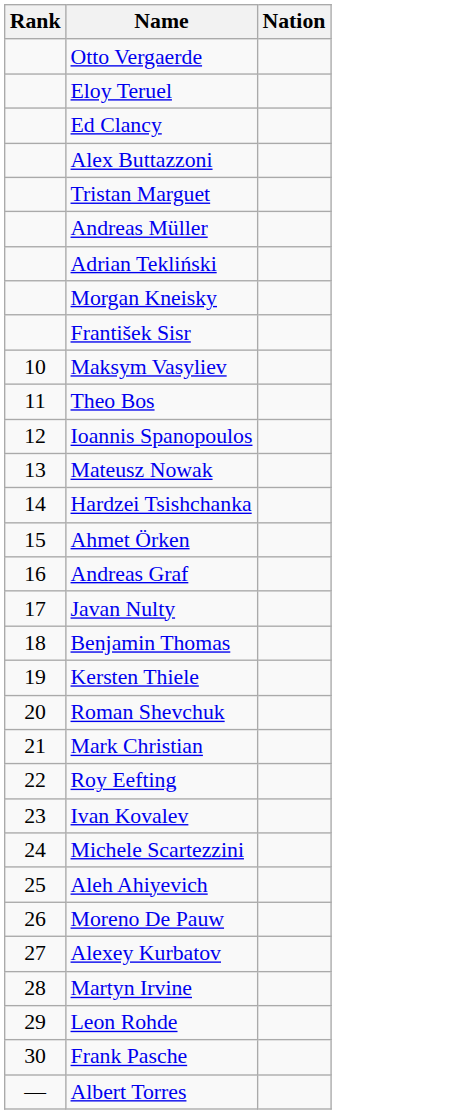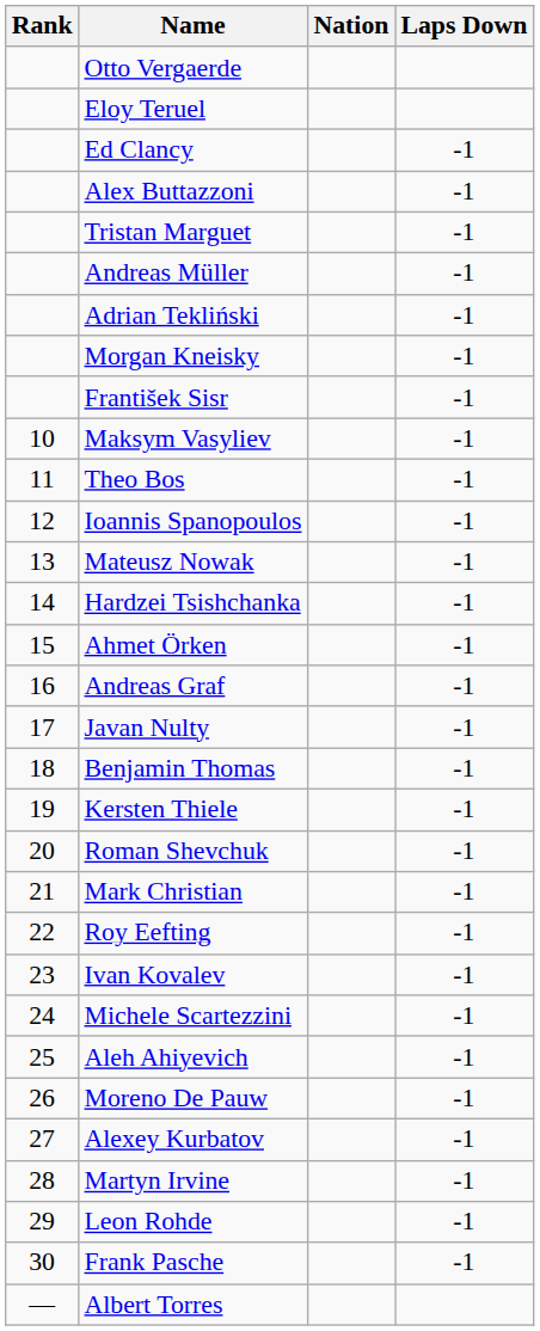 <table class="wikitable sortable" style="text-align:center">
 <tr>
 <th>Rank</th>
 <th>Name</th>
 <th>Nation</th>
+<th>Laps Down</th>
 </tr>
 <tr>
 <td></td>
 <td align=left><a href='#'>Otto Vergaerde</a></td>
 <td align=left></td>
+<td></td>
 </tr>
 <tr>
 <td></td>
 <td align=left><a href='#'>Eloy Teruel</a></td>
 <td align=left></td>
+<td></td>
 </tr>
 <tr>
 <td></td>
 <td align=left><a href='#'>Ed Clancy</a></td>
 <td align=left></td>
+<td>-1</td>
 </tr>
 <tr>
 <td></td>
 <td align=left><a href='#'>Alex Buttazzoni</a></td>
 <td align=left></td>
+<td>-1</td>
 </tr>
 <tr>
 <td></td>
 <td align=left><a href='#'>Tristan Marguet</a></td>
 <td align=left></td>
+<td>-1</td>
 </tr>
 <tr>
 <td></td>
 <td align=left><a href='#'>Andreas Müller</a></td>
 <td align=left></td>
+<td>-1</td>
 </tr>
 <tr>
 <td></td>
 <td align=left><a href='#'>Adrian Tekliński</a></td>
 <td align=left></td>
+<td>-1</td>
 </tr>
 <tr>
 <td></td>
 <td align=left><a href='#'>Morgan Kneisky</a></td>
 <td align=left></td>
+<td>-1</td>
 </tr>
 <tr>
 <td></td>
 <td align=left><a href='#'>František Sisr</a></td>
 <td align=left></td>
+<td>-1</td>
 </tr>
 <tr>
 <td>10</td>
 <td align=left><a href='#'>Maksym Vasyliev</a></td>
 <td align=left></td>
+<td>-1</td>
 </tr>
 <tr>
 <td>11</td>
 <td align=left><a href='#'>Theo Bos</a></td>
 <td align=left></td>
+<td>-1</td>
 </tr>
 <tr>
 <td>12</td>
 <td align=left><a href='#'>Ioannis Spanopoulos</a></td>
 <td align=left></td>
+<td>-1</td>
 </tr>
 <tr>
 <td>13</td>
 <td align=left><a href='#'>Mateusz Nowak</a></td>
 <td align=left></td>
+<td>-1</td>
 </tr>
 <tr>
 <td>14</td>
 <td align=left><a href='#'>Hardzei Tsishchanka</a></td>
 <td align=left></td>
+<td>-1</td>
 </tr>
 <tr>
 <td>15</td>
 <td align=left><a href='#'>Ahmet Örken</a></td>
 <td align=left></td>
+<td>-1</td>
 </tr>
 <tr>
 <td>16</td>
 <td align=left><a href='#'>Andreas Graf</a></td>
 <td align=left></td>
+<td>-1</td>
 </tr>
 <tr>
 <td>17</td>
 <td align=left><a href='#'>Javan Nulty</a></td>
 <td align=left></td>
+<td>-1</td>
 </tr>
 <tr>
 <td>18</td>
 <td align=left><a href='#'>Benjamin Thomas</a></td>
 <td align=left></td>
+<td>-1</td>
 </tr>
 <tr>
 <td>19</td>
 <td align=left><a href='#'>Kersten Thiele</a></td>
 <td align=left></td>
+<td>-1</td>
 </tr>
 <tr>
 <td>20</td>
 <td align=left><a href='#'>Roman Shevchuk</a></td>
 <td align=left></td>
+<td>-1</td>
 </tr>
 <tr>
 <td>21</td>
 <td align=left><a href='#'>Mark Christian</a></td>
 <td align=left></td>
+<td>-1</td>
 </tr>
 <tr>
 <td>22</td>
 <td align=left><a href='#'>Roy Eefting</a></td>
 <td align=left></td>
+<td>-1</td>
 </tr>
 <tr>
 <td>23</td>
 <td align=left><a href='#'>Ivan Kovalev</a></td>
 <td align=left></td>
+<td>-1</td>
 </tr>
 <tr>
 <td>24</td>
 <td align=left><a href='#'>Michele Scartezzini</a></td>
 <td align=left></td>
+<td>-1</td>
 </tr>
 <tr>
 <td>25</td>
 <td align=left><a href='#'>Aleh Ahiyevich</a></td>
 <td align=left></td>
+<td>-1</td>
 </tr>
 <tr>
 <td>26</td>
 <td align=left><a href='#'>Moreno De Pauw</a></td>
 <td align=left></td>
+<td>-1</td>
 </tr>
 <tr>
 <td>27</td>
 <td align=left><a href='#'>Alexey Kurbatov</a></td>
 <td align=left></td>
+<td>-1</td>
 </tr>
 <tr>
 <td>28</td>
 <td align=left><a href='#'>Martyn Irvine</a></td>
 <td align=left></td>
+<td>-1</td>
 </tr>
 <tr>
 <td>29</td>
 <td align=left><a href='#'>Leon Rohde</a></td>
 <td align=left></td>
+<td>-1</td>
 </tr>
 <tr>
 <td>30</td>
 <td align=left><a href='#'>Frank Pasche</a></td>
 <td align=left></td>
+<td>-1</td>
 </tr>
 <tr>
 <td>—</td>
 <td align=left><a href='#'>Albert Torres</a></td>
 <td align=left></td>
+<td></td>
 </tr>
 </table>
